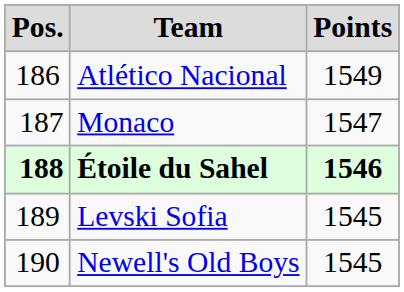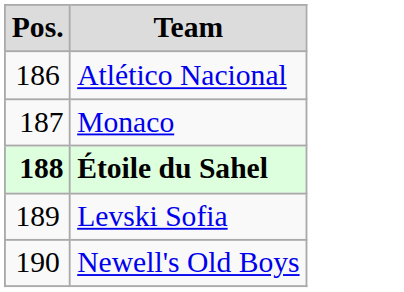 <table class="wikitable" style="text-align: center;">
 <tr>
 <th style="background:#DCDCDC">Pos.</th>
 <th style="background:#DCDCDC">Team</th>
-<th style="background:#DCDCDC">Points</th>
 </tr>
 <tr>
 <td align=center>186</td>
 <td align=left> <a href='#'>Atlético Nacional</a></td>
-<td align=center>1549</td>
 </tr>
 <tr>
 <td align=right>187</td>
 <td align=left> <a href='#'>Monaco</a></td>
-<td align=center>1547</td>
 </tr>
 <tr style="background:#dfd;">
 <td align=right><strong>188</strong></td>
 <td align=left> <strong>Étoile du Sahel</strong></td>
-<td align=center><strong>1546</strong></td>
 </tr>
 <tr>
 <td align=center>189</td>
 <td align=left> <a href='#'>Levski Sofia</a></td>
-<td align=center>1545</td>
 </tr>
 <tr>
 <td align=center>190</td>
 <td align=left> <a href='#'>Newell's Old Boys</a></td>
-<td align=center>1545</td>
 </tr>
 </table>
